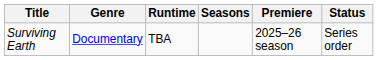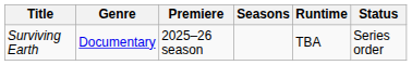 <table class="wikitable sortable" style="width:80%;">
 <tr>
 <th>Title</th>
 <th>Genre</th>
+<th>Premiere</th>
+<th>Seasons</th>
 <th>Runtime</th>
-<th>Seasons</th>
-<th>Premiere</th>
 <th>Status</th>
 </tr>
 <tr>
 <td><em>Surviving Earth</em></td>
 <td><a href='#'>Documentary</a></td>
+<td>2025–26 season</td>
+<td></td>
 <td>TBA</td>
-<td></td>
-<td>2025–26 season</td>
 <td>Series order</td>
 </tr>
 </table>
